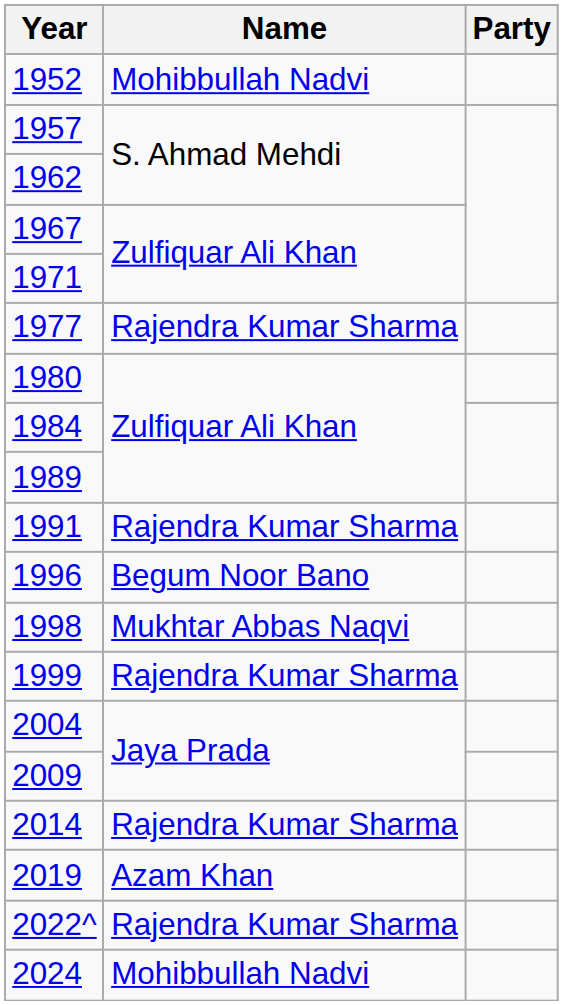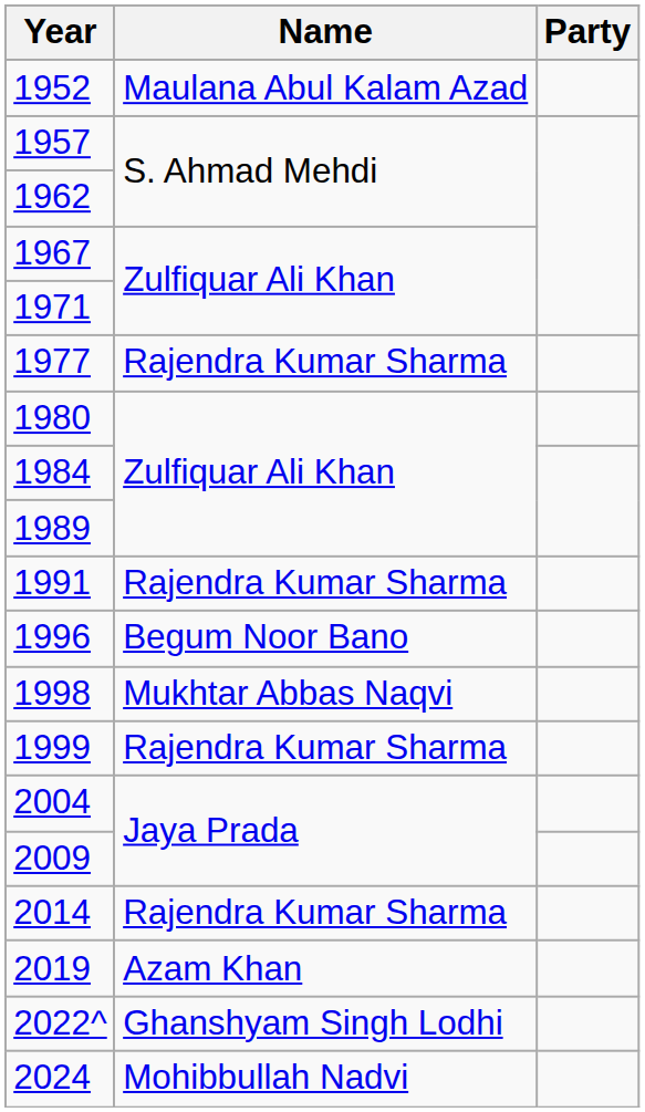 <table class="wikitable sortable">
 <tr>
 <th>Year</th>
 <th>Name</th>
 <th colspan="2">Party</th>
 </tr>
 <tr>
 <td><a href='#'>1952</a></td>
-<td><a href='#'>Mohibbullah Nadvi</a></td>
+<td><a href='#'>Maulana Abul Kalam Azad</a></td>
 <td></td>
 </tr>
 <tr>
 <td><a href='#'>1957</a></td>
 <td rowspan="2">S. Ahmad Mehdi</td>
 </tr>
 <tr>
 <td><a href='#'>1962</a></td>
 </tr>
 <tr>
 <td><a href='#'>1967</a></td>
 <td rowspan="2"><a href='#'>Zulfiquar Ali Khan</a></td>
 </tr>
 <tr>
 <td><a href='#'>1971</a></td>
 </tr>
 <tr>
 <td><a href='#'>1977</a></td>
 <td><a href='#'>Rajendra Kumar Sharma</a></td>
 <td></td>
 </tr>
 <tr>
 <td><a href='#'>1980</a></td>
 <td rowspan="3"><a href='#'>Zulfiquar Ali Khan</a></td>
 <td></td>
 </tr>
 <tr>
 <td><a href='#'>1984</a></td>
 </tr>
 <tr>
 <td><a href='#'>1989</a></td>
 </tr>
 <tr>
 <td><a href='#'>1991</a></td>
 <td><a href='#'>Rajendra Kumar Sharma</a></td>
 <td></td>
 </tr>
 <tr>
 <td><a href='#'>1996</a></td>
 <td><a href='#'>Begum Noor Bano</a></td>
 <td></td>
 </tr>
 <tr>
 <td><a href='#'>1998</a></td>
 <td><a href='#'>Mukhtar Abbas Naqvi</a></td>
 <td></td>
 </tr>
 <tr>
 <td><a href='#'>1999</a></td>
 <td><a href='#'>Rajendra Kumar Sharma</a></td>
 <td></td>
 </tr>
 <tr>
 <td><a href='#'>2004</a></td>
 <td rowspan="2"><a href='#'>Jaya Prada</a></td>
 <td></td>
 </tr>
 <tr>
 <td><a href='#'>2009</a></td>
 </tr>
 <tr>
 <td><a href='#'>2014</a></td>
 <td><a href='#'>Rajendra Kumar Sharma</a></td>
 <td></td>
 </tr>
 <tr>
 <td><a href='#'>2019</a></td>
 <td><a href='#'>Azam Khan</a></td>
 <td></td>
 </tr>
 <tr>
 <td><a href='#'>2022^</a></td>
-<td><a href='#'>Rajendra Kumar Sharma</a></td>
+<td><a href='#'>Ghanshyam Singh Lodhi</a></td>
 <td></td>
 </tr>
 <tr>
 <td><a href='#'>2024</a></td>
 <td><a href='#'>Mohibbullah Nadvi</a></td>
 <td></td>
 </tr>
 </table>
